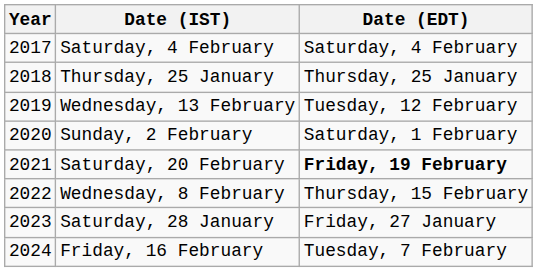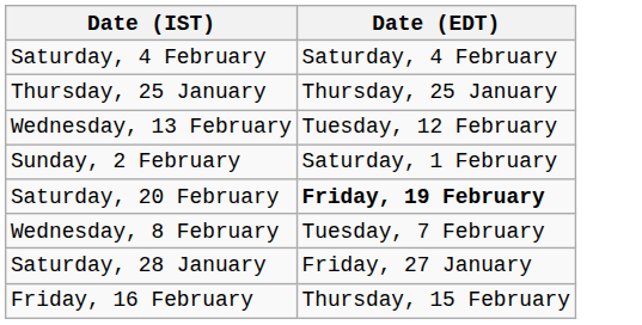 <table class="wikitable">
 <tr>
-<th>Year</th>
 <th>Date (IST)</th>
 <th>Date (EDT)</th>
 </tr>
 <tr>
-<td>2017</td>
 <td>Saturday, 4 February</td>
 <td>Saturday, 4 February</td>
 </tr>
 <tr>
-<td>2018</td>
 <td>Thursday, 25 January</td>
 <td>Thursday, 25 January</td>
 </tr>
 <tr>
-<td>2019</td>
 <td>Wednesday, 13 February</td>
 <td>Tuesday, 12 February</td>
 </tr>
 <tr>
-<td>2020</td>
 <td>Sunday, 2 February</td>
 <td>Saturday, 1 February</td>
 </tr>
 <tr>
-<td>2021</td>
 <td>Saturday, 20 February</td>
 <td><strong>Friday, 19 February</strong></td>
 </tr>
 <tr>
-<td>2022</td>
 <td>Wednesday, 8 February</td>
-<td>Thursday, 15 February</td>
+<td>Tuesday, 7 February</td>
 </tr>
 <tr>
-<td>2023</td>
 <td>Saturday, 28 January</td>
 <td>Friday, 27 January</td>
 </tr>
 <tr>
-<td>2024</td>
 <td>Friday, 16 February</td>
-<td>Tuesday, 7 February</td>
+<td>Thursday, 15 February</td>
 </tr>
 </table>
